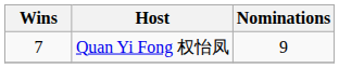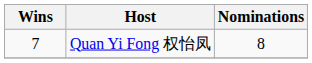 <table class="wikitable" style="text-align:center;">
 <tr>
 <th scope="col" width="55" align="center">Wins</th>
 <th scope="col" align="center">Host</th>
 <th scope="col" width="55">Nominations</th>
 </tr>
 <tr>
 <td>7</td>
 <td><a href='#'>Quan Yi Fong</a> 权怡凤</td>
-<td>9</td>
+<td>8</td>
 </tr>
 <tr>
 </tr>
 </table>
